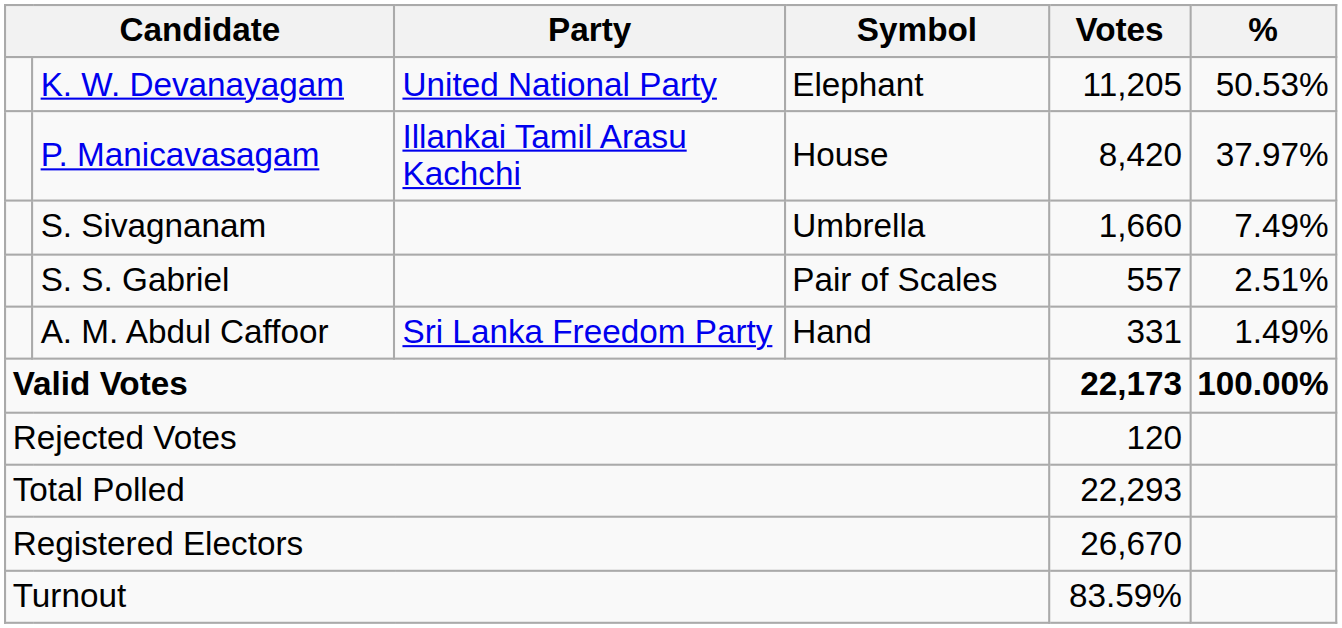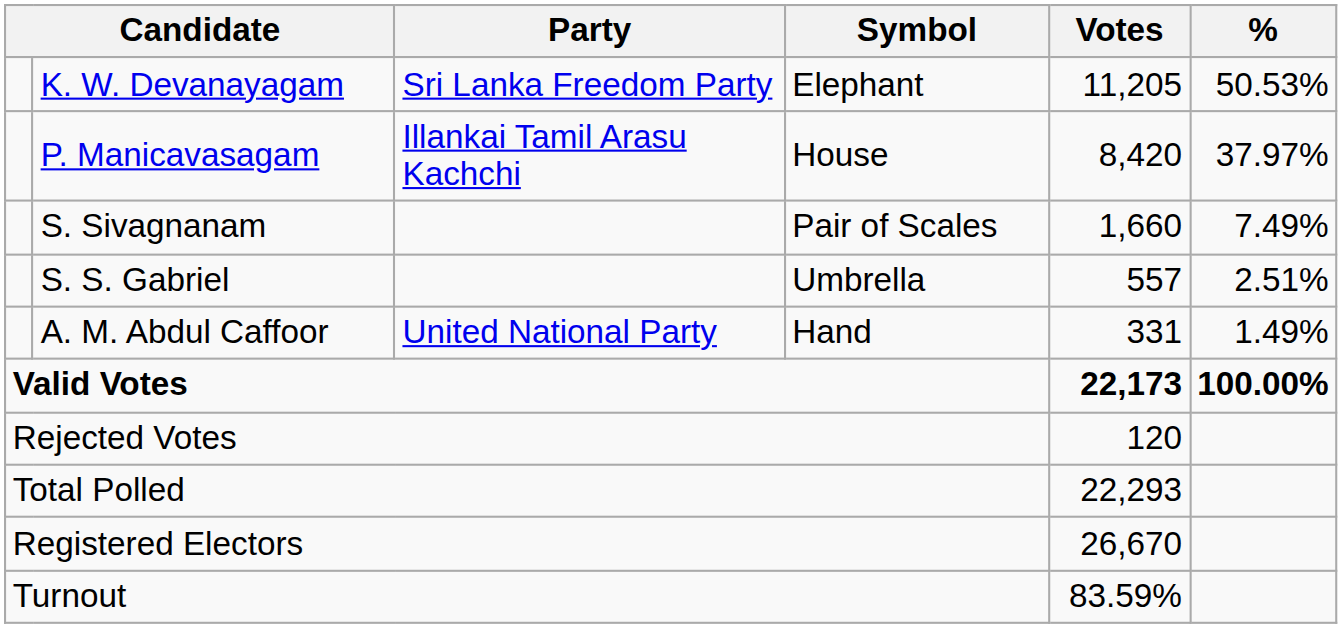 <table class="wikitable" border="1" style="text-align:right;">
 <tr>
 <th align=left colspan=2 width="180">Candidate</th>
 <th align=left width="180">Party</th>
 <th align=left width="120">Symbol</th>
 <th align=left width="60">Votes</th>
 <th align=left width="60">%</th>
 </tr>
 <tr>
 <td bgcolor=> </td>
 <td align=left><a href='#'>K. W. Devanayagam</a></td>
-<td align=left><a href='#'>United National Party</a></td>
+<td align=left><a href='#'>Sri Lanka Freedom Party</a></td>
 <td align=left>Elephant</td>
 <td>11,205</td>
 <td>50.53%</td>
 </tr>
 <tr>
 <td bgcolor=> </td>
 <td align=left><a href='#'>P. Manicavasagam</a></td>
 <td align=left><a href='#'>Illankai Tamil Arasu Kachchi</a></td>
 <td align=left>House</td>
 <td>8,420</td>
 <td>37.97%</td>
 </tr>
 <tr>
 <td></td>
 <td align=left>S. Sivagnanam</td>
 <td></td>
-<td align=left>Umbrella</td>
+<td align=left>Pair of Scales</td>
 <td>1,660</td>
 <td>7.49%</td>
 </tr>
 <tr>
 <td></td>
 <td align=left>S. S. Gabriel</td>
 <td></td>
-<td align=left>Pair of Scales</td>
+<td align=left>Umbrella</td>
 <td>557</td>
 <td>2.51%</td>
 </tr>
 <tr>
 <td bgcolor=> </td>
 <td align=left>A. M. Abdul Caffoor</td>
-<td align=left><a href='#'>Sri Lanka Freedom Party</a></td>
+<td align=left><a href='#'>United National Party</a></td>
 <td align=left>Hand</td>
 <td>331</td>
 <td>1.49%</td>
 </tr>
 <tr>
 <td align=left colspan=4><strong>Valid Votes</strong></td>
 <td><strong>22,173</strong></td>
 <td><strong>100.00%</strong></td>
 </tr>
 <tr>
 <td align=left colspan=4>Rejected Votes</td>
 <td>120</td>
 <td></td>
 </tr>
 <tr>
 <td align=left colspan=4>Total Polled</td>
 <td>22,293</td>
 <td></td>
 </tr>
 <tr>
 <td align=left colspan=4>Registered Electors</td>
 <td>26,670</td>
 <td></td>
 </tr>
 <tr>
 <td align=left colspan=4>Turnout</td>
 <td>83.59%</td>
 <td></td>
 </tr>
 </table>
